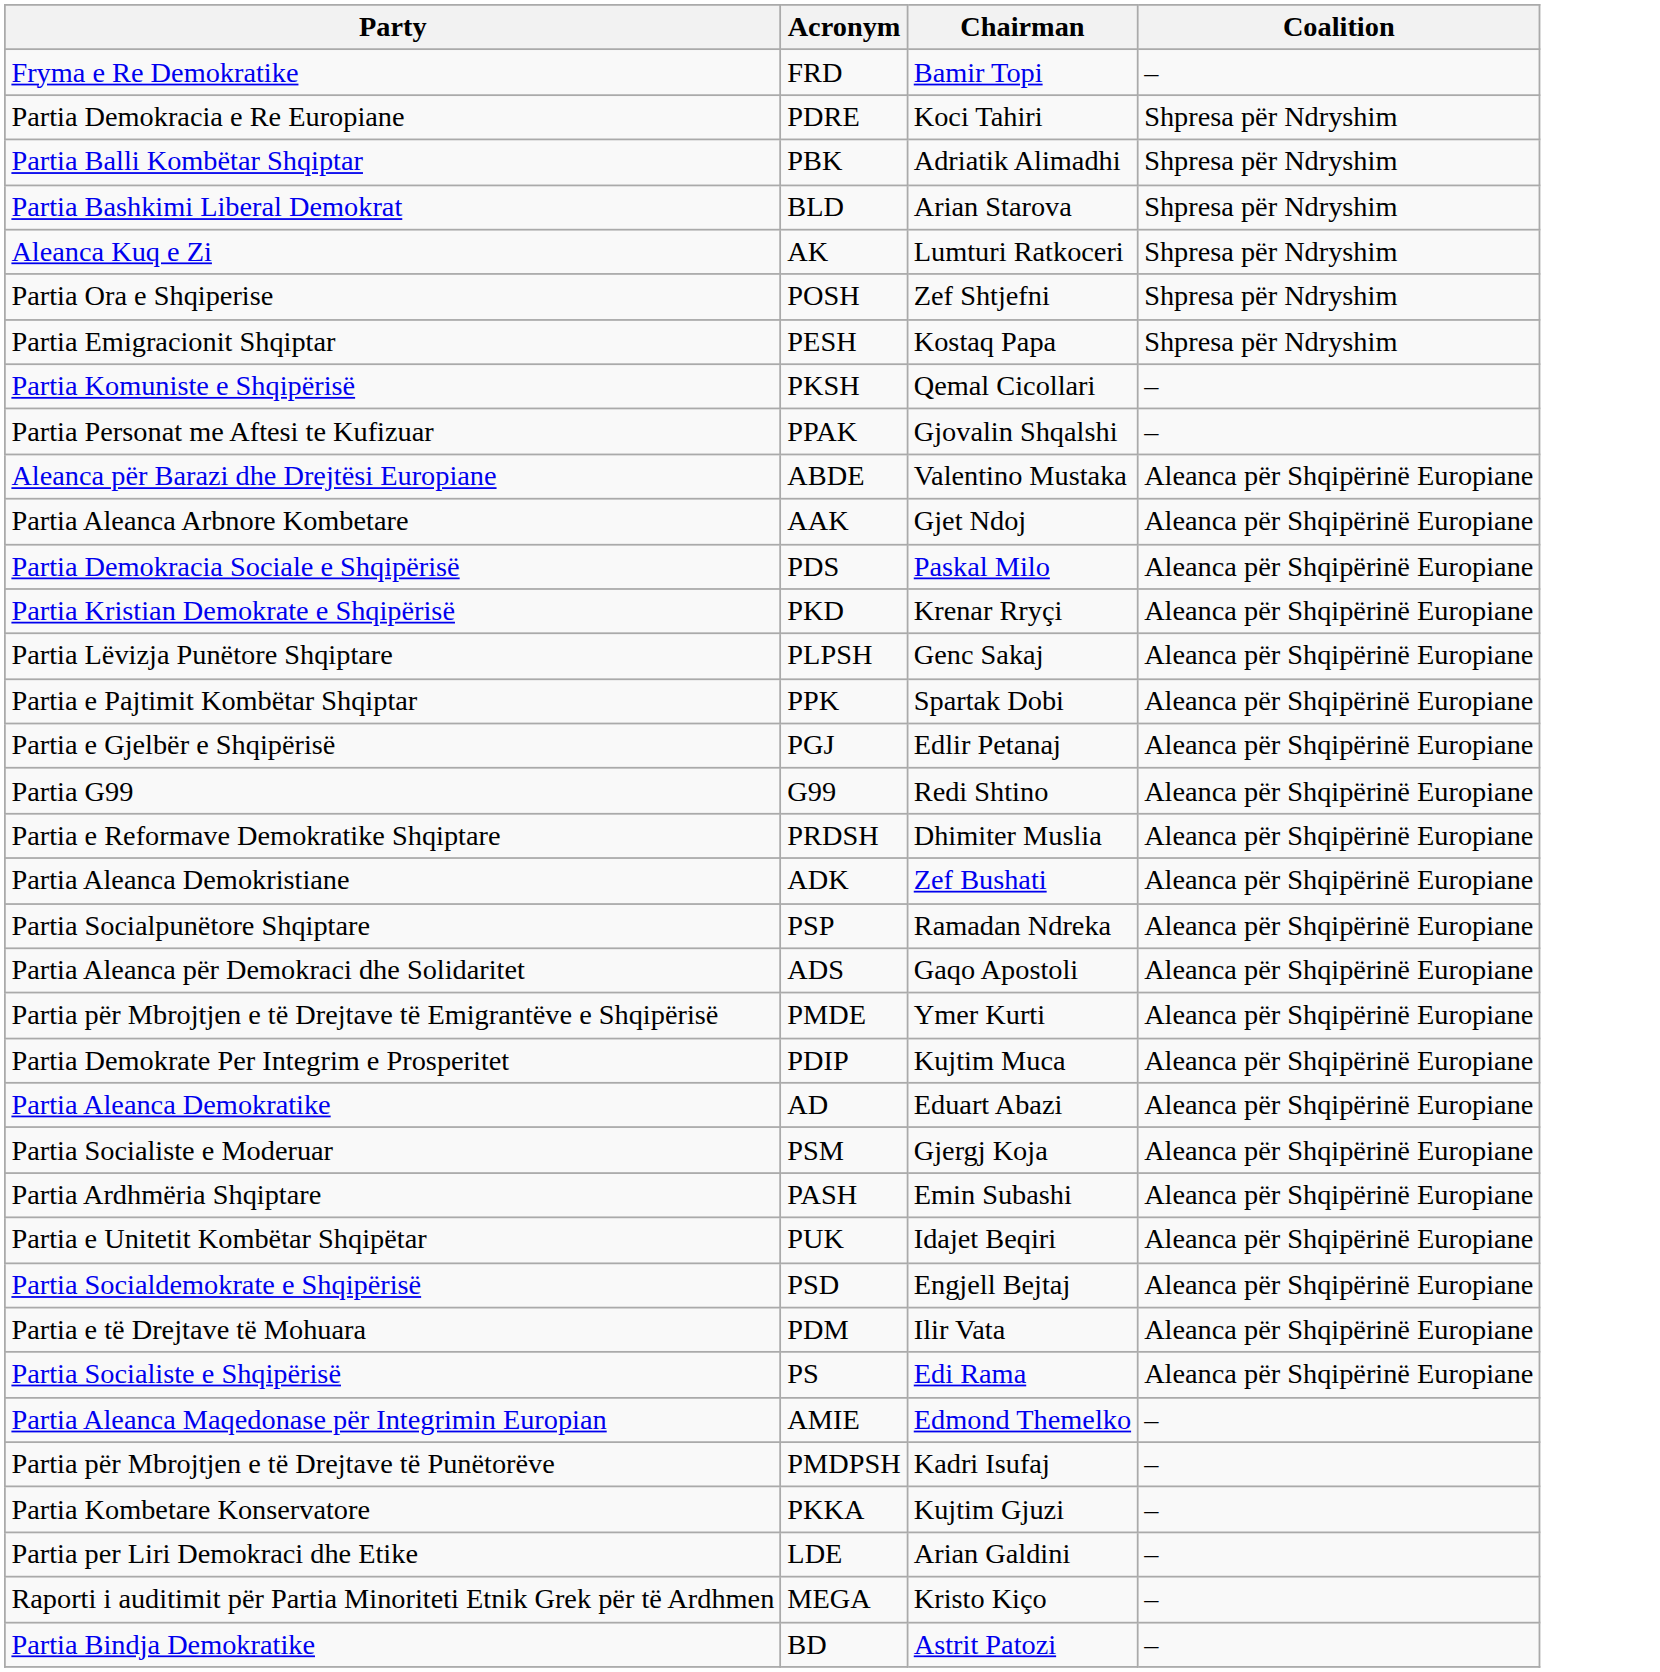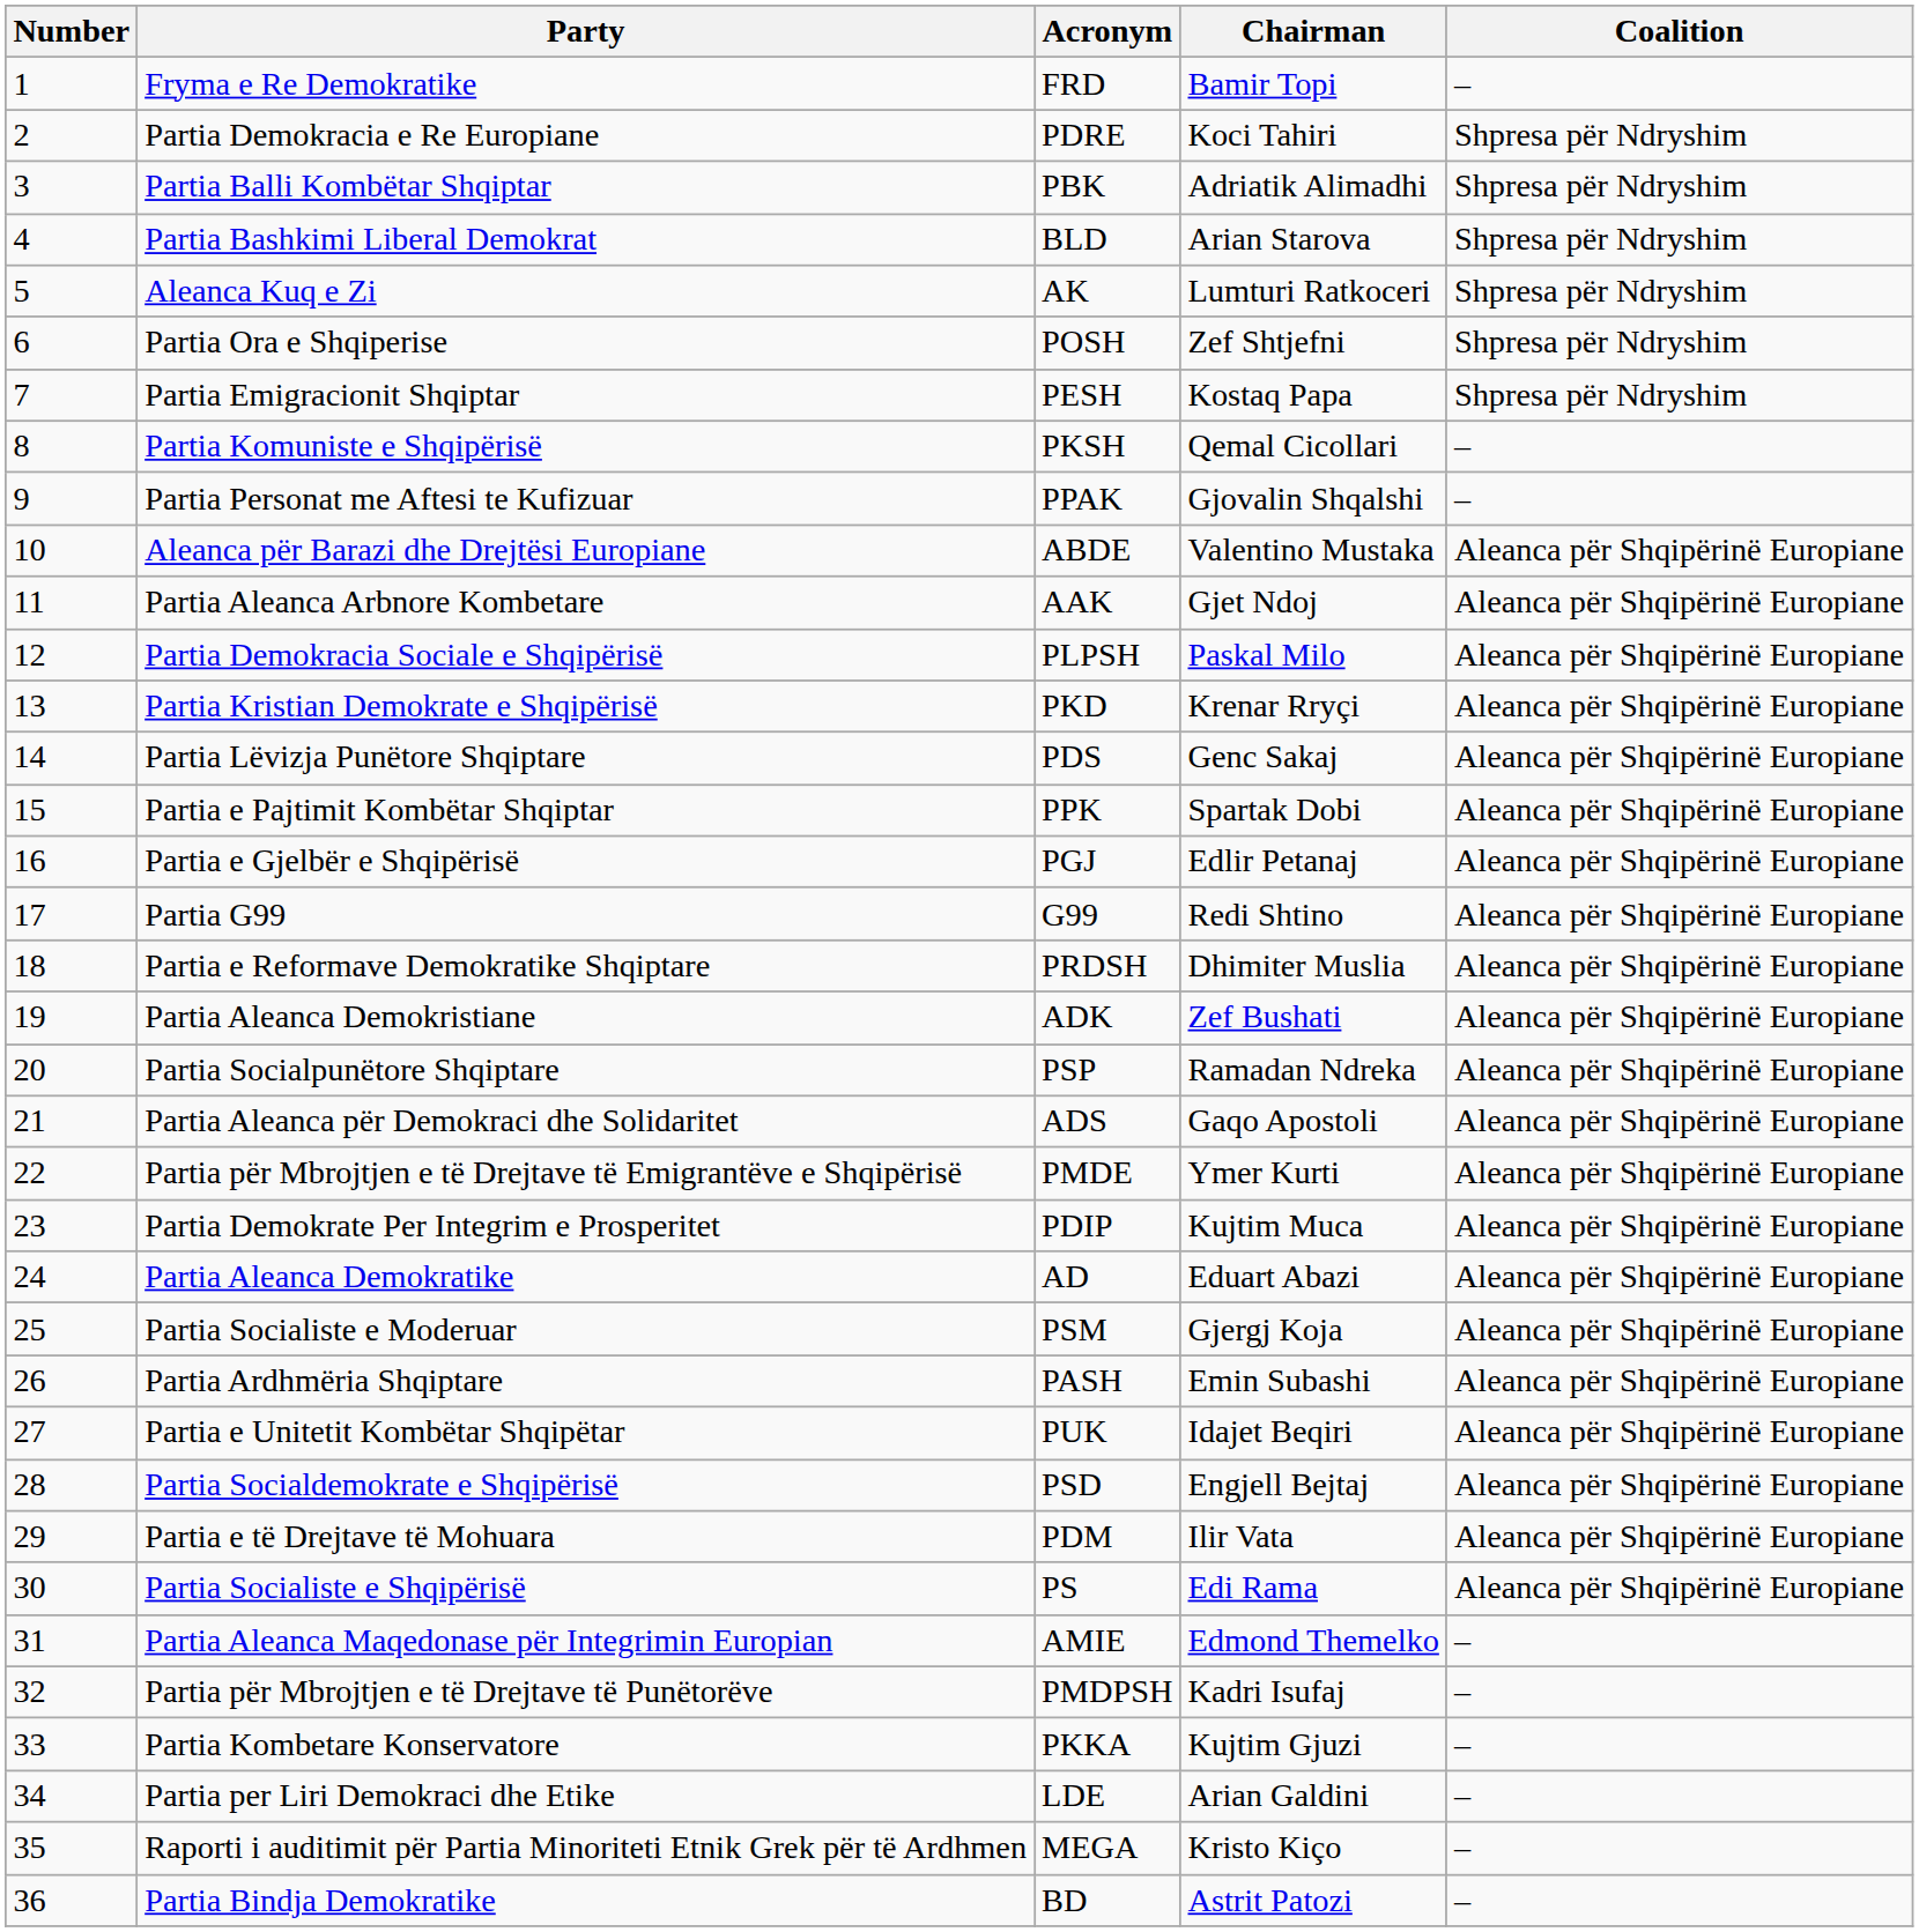 <table class="wikitable">
 <tr>
+<th>Number</th>
 <th>Party</th>
 <th>Acronym</th>
 <th>Chairman</th>
 <th>Coalition</th>
 </tr>
 <tr>
+<td>1</td>
 <td><a href='#'>Fryma e Re Demokratike</a></td>
 <td>FRD</td>
 <td><a href='#'>Bamir Topi</a></td>
 <td>–</td>
 </tr>
 <tr>
+<td>2</td>
 <td>Partia Demokracia e Re Europiane</td>
 <td>PDRE</td>
 <td>Koci Tahiri</td>
 <td>Shpresa për Ndryshim</td>
 </tr>
 <tr>
+<td>3</td>
 <td><a href='#'>Partia Balli Kombëtar Shqiptar</a></td>
 <td>PBK</td>
 <td>Adriatik Alimadhi</td>
 <td>Shpresa për Ndryshim</td>
 </tr>
 <tr>
+<td>4</td>
 <td><a href='#'>Partia Bashkimi Liberal Demokrat</a></td>
 <td>BLD</td>
 <td>Arian Starova</td>
 <td>Shpresa për Ndryshim</td>
 </tr>
 <tr>
+<td>5</td>
 <td><a href='#'>Aleanca Kuq e Zi</a></td>
 <td>AK</td>
 <td>Lumturi Ratkoceri</td>
 <td>Shpresa për Ndryshim</td>
 </tr>
 <tr>
+<td>6</td>
 <td>Partia Ora e Shqiperise</td>
 <td>POSH</td>
 <td>Zef Shtjefni</td>
 <td>Shpresa për Ndryshim</td>
 </tr>
 <tr>
+<td>7</td>
 <td>Partia Emigracionit Shqiptar</td>
 <td>PESH</td>
 <td>Kostaq Papa</td>
 <td>Shpresa për Ndryshim</td>
 </tr>
 <tr>
+<td>8</td>
 <td><a href='#'>Partia Komuniste e Shqipërisë</a></td>
 <td>PKSH</td>
 <td>Qemal Cicollari</td>
 <td>–</td>
 </tr>
 <tr>
+<td>9</td>
 <td>Partia Personat me Aftesi te Kufizuar</td>
 <td>PPAK</td>
 <td>Gjovalin Shqalshi</td>
 <td>–</td>
 </tr>
 <tr>
+<td>10</td>
 <td><a href='#'>Aleanca për Barazi dhe Drejtësi Europiane</a></td>
 <td>ABDE</td>
 <td>Valentino Mustaka</td>
 <td>Aleanca për Shqipërinë Europiane</td>
 </tr>
 <tr>
+<td>11</td>
 <td>Partia Aleanca Arbnore Kombetare</td>
 <td>AAK</td>
 <td>Gjet Ndoj</td>
 <td>Aleanca për Shqipërinë Europiane</td>
 </tr>
 <tr>
+<td>12</td>
 <td><a href='#'>Partia Demokracia Sociale e Shqipërisë</a></td>
-<td>PDS</td>
+<td>PLPSH</td>
 <td><a href='#'>Paskal Milo</a></td>
 <td>Aleanca për Shqipërinë Europiane</td>
 </tr>
 <tr>
+<td>13</td>
 <td><a href='#'>Partia Kristian Demokrate e Shqipërisë</a></td>
 <td>PKD</td>
 <td>Krenar Rryçi</td>
 <td>Aleanca për Shqipërinë Europiane</td>
 </tr>
 <tr>
+<td>14</td>
 <td>Partia Lëvizja Punëtore Shqiptare</td>
-<td>PLPSH</td>
+<td>PDS</td>
 <td>Genc Sakaj</td>
 <td>Aleanca për Shqipërinë Europiane</td>
 </tr>
 <tr>
+<td>15</td>
 <td>Partia e Pajtimit Kombëtar Shqiptar</td>
 <td>PPK</td>
 <td>Spartak Dobi</td>
 <td>Aleanca për Shqipërinë Europiane</td>
 </tr>
 <tr>
+<td>16</td>
 <td>Partia e Gjelbër e Shqipërisë</td>
 <td>PGJ</td>
 <td>Edlir Petanaj</td>
 <td>Aleanca për Shqipërinë Europiane</td>
 </tr>
 <tr>
+<td>17</td>
 <td>Partia G99</td>
 <td>G99</td>
 <td>Redi Shtino</td>
 <td>Aleanca për Shqipërinë Europiane</td>
 </tr>
 <tr>
+<td>18</td>
 <td>Partia e Reformave Demokratike Shqiptare</td>
 <td>PRDSH</td>
 <td>Dhimiter Muslia</td>
 <td>Aleanca për Shqipërinë Europiane</td>
 </tr>
 <tr>
+<td>19</td>
 <td>Partia Aleanca Demokristiane</td>
 <td>ADK</td>
 <td><a href='#'>Zef Bushati</a></td>
 <td>Aleanca për Shqipërinë Europiane</td>
 </tr>
 <tr>
+<td>20</td>
 <td>Partia Socialpunëtore Shqiptare</td>
 <td>PSP</td>
 <td>Ramadan Ndreka</td>
 <td>Aleanca për Shqipërinë Europiane</td>
 </tr>
 <tr>
+<td>21</td>
 <td>Partia Aleanca për Demokraci dhe Solidaritet</td>
 <td>ADS</td>
 <td>Gaqo Apostoli</td>
 <td>Aleanca për Shqipërinë Europiane</td>
 </tr>
 <tr>
+<td>22</td>
 <td>Partia për Mbrojtjen e të Drejtave të Emigrantëve e Shqipërisë</td>
 <td>PMDE</td>
 <td>Ymer Kurti</td>
 <td>Aleanca për Shqipërinë Europiane</td>
 </tr>
 <tr>
+<td>23</td>
 <td>Partia Demokrate Per Integrim e Prosperitet</td>
 <td>PDIP</td>
 <td>Kujtim Muca</td>
 <td>Aleanca për Shqipërinë Europiane</td>
 </tr>
 <tr>
+<td>24</td>
 <td><a href='#'>Partia Aleanca Demokratike</a></td>
 <td>AD</td>
 <td>Eduart Abazi</td>
 <td>Aleanca për Shqipërinë Europiane</td>
 </tr>
 <tr>
+<td>25</td>
 <td>Partia Socialiste e Moderuar</td>
 <td>PSM</td>
 <td>Gjergj Koja</td>
 <td>Aleanca për Shqipërinë Europiane</td>
 </tr>
 <tr>
+<td>26</td>
 <td>Partia Ardhmëria Shqiptare</td>
 <td>PASH</td>
 <td>Emin Subashi</td>
 <td>Aleanca për Shqipërinë Europiane</td>
 </tr>
 <tr>
+<td>27</td>
 <td>Partia e Unitetit Kombëtar Shqipëtar</td>
 <td>PUK</td>
 <td>Idajet Beqiri</td>
 <td>Aleanca për Shqipërinë Europiane</td>
 </tr>
 <tr>
+<td>28</td>
 <td><a href='#'>Partia Socialdemokrate e Shqipërisë</a></td>
 <td>PSD</td>
 <td>Engjell Bejtaj</td>
 <td>Aleanca për Shqipërinë Europiane</td>
 </tr>
 <tr>
+<td>29</td>
 <td>Partia e të Drejtave të Mohuara</td>
 <td>PDM</td>
 <td>Ilir Vata</td>
 <td>Aleanca për Shqipërinë Europiane</td>
 </tr>
 <tr>
+<td>30</td>
 <td><a href='#'>Partia Socialiste e Shqipërisë</a></td>
 <td>PS</td>
 <td><a href='#'>Edi Rama</a></td>
 <td>Aleanca për Shqipërinë Europiane</td>
 </tr>
 <tr>
+<td>31</td>
 <td><a href='#'>Partia Aleanca Maqedonase për Integrimin Europian</a></td>
 <td>AMIE</td>
 <td><a href='#'>Edmond Themelko</a></td>
 <td>–</td>
 </tr>
 <tr>
+<td>32</td>
 <td>Partia për Mbrojtjen e të Drejtave të Punëtorëve</td>
 <td>PMDPSH</td>
 <td>Kadri Isufaj</td>
 <td>–</td>
 </tr>
 <tr>
+<td>33</td>
 <td>Partia Kombetare Konservatore</td>
 <td>PKKA</td>
 <td>Kujtim Gjuzi</td>
 <td>–</td>
 </tr>
 <tr>
+<td>34</td>
 <td>Partia per Liri Demokraci dhe Etike</td>
 <td>LDE</td>
 <td>Arian Galdini</td>
 <td>–</td>
 </tr>
 <tr>
+<td>35</td>
 <td>Raporti i auditimit për Partia Minoriteti Etnik Grek për të Ardhmen</td>
 <td>MEGA</td>
 <td>Kristo Kiço</td>
 <td>–</td>
 </tr>
 <tr>
+<td>36</td>
 <td><a href='#'>Partia Bindja Demokratike</a></td>
 <td>BD</td>
 <td><a href='#'>Astrit Patozi</a></td>
 <td>–</td>
 </tr>
 </table>
